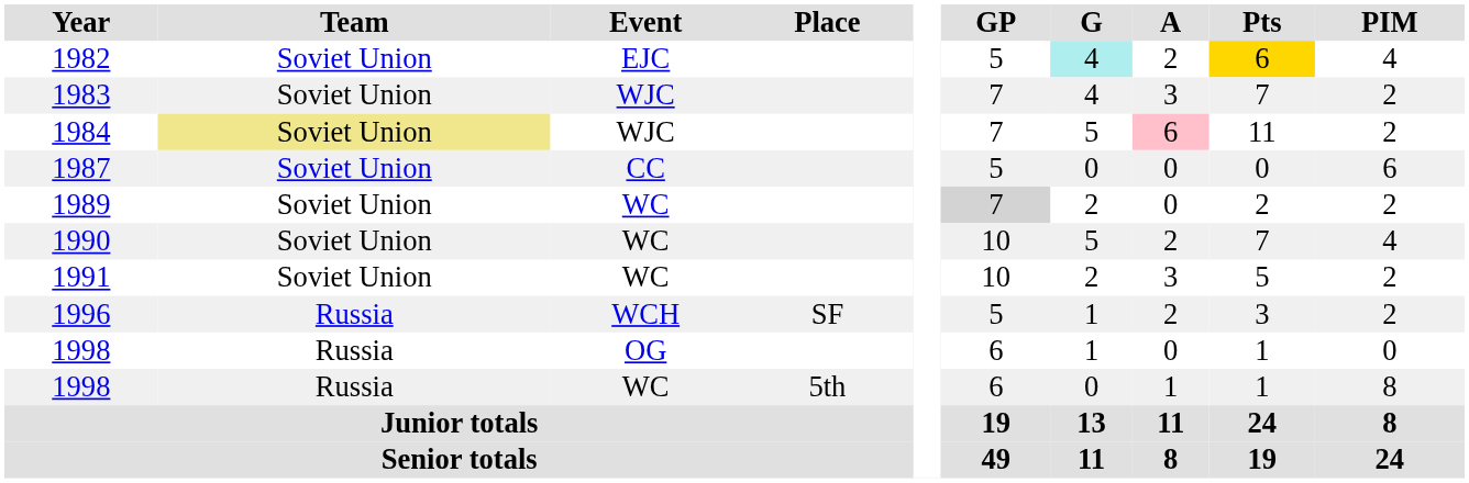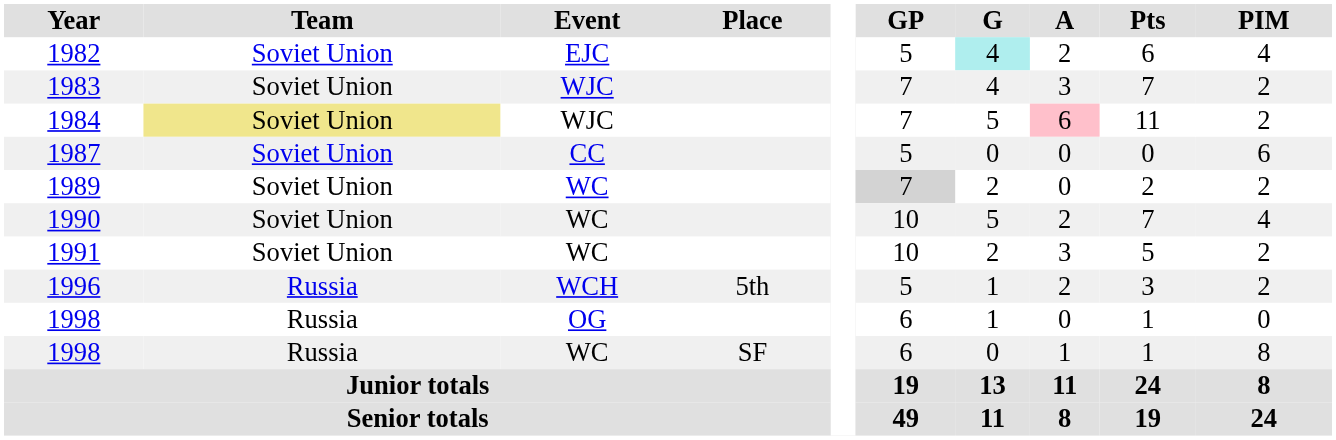 <table border="0" cellpadding="1" cellspacing="0" style="text-align:center; width:50em">
 <tr style="text-align:center; background:#e0e0e0;">
 <th>Year</th>
 <th>Team</th>
 <th>Event</th>
 <th>Place</th>
 <th rowspan="99" style="text-align:center; background:#fff;"> </th>
 <th>GP</th>
 <th>G</th>
 <th>A</th>
 <th>Pts</th>
 <th>PIM</th>
 </tr>
 <tr>
 <td><a href='#'>1982</a></td>
 <td><a href='#'>Soviet Union</a></td>
 <td><a href='#'>EJC</a></td>
 <td></td>
 <td>5</td>
 <td style="background: paleturquoise;">4</td>
 <td>2</td>
-<td style="background: gold;">6</td>
+<td>6</td>
 <td>4</td>
 </tr>
 <tr style="background:#f0f0f0;">
 <td><a href='#'>1983</a></td>
 <td>Soviet Union</td>
 <td><a href='#'>WJC</a></td>
 <td></td>
 <td>7</td>
 <td>4</td>
 <td>3</td>
 <td>7</td>
 <td>2</td>
 </tr>
 <tr>
 <td><a href='#'>1984</a></td>
 <td style="background: khaki;">Soviet Union</td>
 <td>WJC</td>
 <td></td>
 <td>7</td>
 <td>5</td>
 <td style="background: pink;">6</td>
 <td>11</td>
 <td>2</td>
 </tr>
 <tr style="background:#f0f0f0;">
 <td><a href='#'>1987</a></td>
 <td><a href='#'>Soviet Union</a></td>
 <td><a href='#'>CC</a></td>
 <td></td>
 <td>5</td>
 <td>0</td>
 <td>0</td>
 <td>0</td>
 <td>6</td>
 </tr>
 <tr>
 <td><a href='#'>1989</a></td>
 <td>Soviet Union</td>
 <td><a href='#'>WC</a></td>
 <td></td>
 <td style="background: lightgrey;">7</td>
 <td>2</td>
 <td>0</td>
 <td>2</td>
 <td>2</td>
 </tr>
 <tr style="background:#f0f0f0;">
 <td><a href='#'>1990</a></td>
 <td>Soviet Union</td>
 <td>WC</td>
 <td></td>
 <td>10</td>
 <td>5</td>
 <td>2</td>
 <td>7</td>
 <td>4</td>
 </tr>
 <tr>
 <td><a href='#'>1991</a></td>
 <td>Soviet Union</td>
 <td>WC</td>
 <td></td>
 <td>10</td>
 <td>2</td>
 <td>3</td>
 <td>5</td>
 <td>2</td>
 </tr>
 <tr style="background:#f0f0f0;">
 <td><a href='#'>1996</a></td>
 <td><a href='#'>Russia</a></td>
 <td><a href='#'>WCH</a></td>
-<td>SF</td>
+<td>5th</td>
 <td>5</td>
 <td>1</td>
 <td>2</td>
 <td>3</td>
 <td>2</td>
 </tr>
 <tr>
 <td><a href='#'>1998</a></td>
 <td>Russia</td>
 <td><a href='#'>OG</a></td>
 <td></td>
 <td>6</td>
 <td>1</td>
 <td>0</td>
 <td>1</td>
 <td>0</td>
 </tr>
 <tr style="background:#f0f0f0;">
 <td><a href='#'>1998</a></td>
 <td>Russia</td>
 <td>WC</td>
-<td>5th</td>
+<td>SF</td>
 <td>6</td>
 <td>0</td>
 <td>1</td>
 <td>1</td>
 <td>8</td>
 </tr>
 <tr style="background:#e0e0e0;">
 <th colspan=4>Junior totals</th>
 <th>19</th>
 <th>13</th>
 <th>11</th>
 <th>24</th>
 <th>8</th>
 </tr>
 <tr style="background:#e0e0e0;">
 <th colspan=4>Senior totals</th>
 <th>49</th>
 <th>11</th>
 <th>8</th>
 <th>19</th>
 <th>24</th>
 </tr>
 </table>
